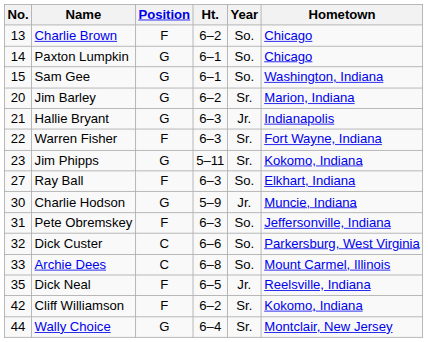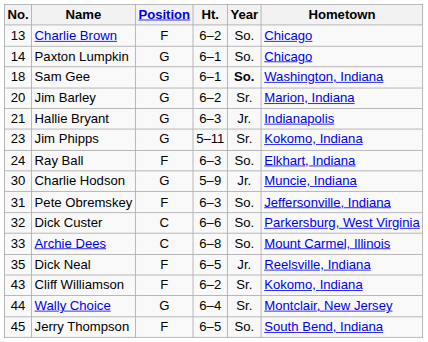 <table class="wikitable" style="text-align:center">
 <tr>
 <th>No.</th>
 <th>Name</th>
 <th><a href='#'>Position</a></th>
 <th>Ht.</th>
 <th>Year</th>
 <th>Hometown</th>
 </tr>
 <tr>
 <td>13</td>
 <td style="text-align:left"><a href='#'>Charlie Brown</a></td>
 <td>F</td>
 <td>6–2</td>
 <td>So.</td>
 <td style="text-align:left"><a href='#'>Chicago</a></td>
 </tr>
 <tr>
 <td>14</td>
 <td style="text-align:left">Paxton Lumpkin</td>
 <td>G</td>
 <td>6–1</td>
 <td>So.</td>
 <td style="text-align:left"><a href='#'>Chicago</a></td>
 </tr>
 <tr>
-<td>15</td>
+<td>18</td>
 <td style="text-align:left">Sam Gee</td>
 <td>G</td>
 <td>6–1</td>
-<td>So.</td>
+<td><strong>So.</strong></td>
 <td style="text-align:left"><a href='#'>Washington, Indiana</a></td>
 </tr>
 <tr>
 <td>20</td>
 <td style="text-align:left">Jim Barley</td>
 <td>G</td>
 <td>6–2</td>
 <td>Sr.</td>
 <td style="text-align:left"><a href='#'>Marion, Indiana</a></td>
 </tr>
 <tr>
 <td>21</td>
 <td style="text-align:left">Hallie Bryant</td>
 <td>G</td>
 <td>6–3</td>
 <td>Jr.</td>
 <td style="text-align:left"><a href='#'>Indianapolis</a></td>
 </tr>
 <tr>
-<td>22</td>
-<td style="text-align:left">Warren Fisher</td>
-<td>F</td>
-<td>6–3</td>
-<td>Sr.</td>
-<td style="text-align:left"><a href='#'>Fort Wayne, Indiana</a></td>
-</tr>
-<tr>
 <td>23</td>
 <td style="text-align:left">Jim Phipps</td>
 <td>G</td>
 <td>5–11</td>
 <td>Sr.</td>
 <td style="text-align:left"><a href='#'>Kokomo, Indiana</a></td>
 </tr>
 <tr>
-<td>27</td>
+<td>24</td>
 <td style="text-align:left">Ray Ball</td>
 <td>F</td>
 <td>6–3</td>
 <td>So.</td>
 <td style="text-align:left"><a href='#'>Elkhart, Indiana</a></td>
 </tr>
 <tr>
 <td>30</td>
 <td style="text-align:left">Charlie Hodson</td>
 <td>G</td>
 <td>5–9</td>
 <td>Jr.</td>
 <td style="text-align:left"><a href='#'>Muncie, Indiana</a></td>
 </tr>
 <tr>
 <td>31</td>
 <td style="text-align:left">Pete Obremskey</td>
 <td>F</td>
 <td>6–3</td>
 <td>So.</td>
 <td style="text-align:left"><a href='#'>Jeffersonville, Indiana</a></td>
 </tr>
 <tr>
 <td>32</td>
 <td style="text-align:left">Dick Custer</td>
 <td>C</td>
 <td>6–6</td>
 <td>So.</td>
 <td style="text-align:left"><a href='#'>Parkersburg, West Virginia</a></td>
 </tr>
 <tr>
 <td>33</td>
 <td style="text-align:left"><a href='#'>Archie Dees</a></td>
 <td>C</td>
 <td>6–8</td>
 <td>So.</td>
 <td style="text-align:left"><a href='#'>Mount Carmel, Illinois</a></td>
 </tr>
 <tr>
 <td>35</td>
 <td style="text-align:left">Dick Neal</td>
 <td>F</td>
 <td>6–5</td>
 <td>Jr.</td>
 <td style="text-align:left"><a href='#'>Reelsville, Indiana</a></td>
 </tr>
 <tr>
-<td>42</td>
+<td>43</td>
 <td style="text-align:left">Cliff Williamson</td>
 <td>F</td>
 <td>6–2</td>
 <td>Sr.</td>
 <td style="text-align:left"><a href='#'>Kokomo, Indiana</a></td>
 </tr>
 <tr>
 <td>44</td>
 <td style="text-align:left"><a href='#'>Wally Choice</a></td>
 <td>G</td>
 <td>6–4</td>
 <td>Sr.</td>
 <td style="text-align:left"><a href='#'>Montclair, New Jersey</a></td>
 </tr>
+<tr>
+<td>45</td>
+<td style="text-align:left">Jerry Thompson</td>
+<td>F</td>
+<td>6–5</td>
+<td>So.</td>
+<td style="text-align:left"><a href='#'>South Bend, Indiana</a></td>
+</tr>
 </table>
